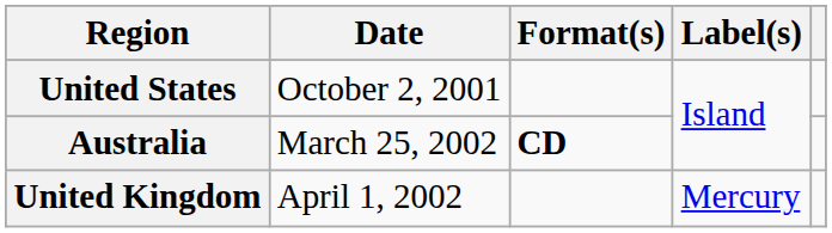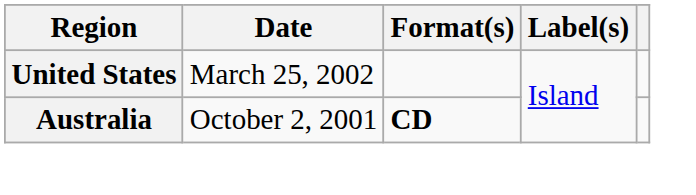 <table class="wikitable plainrowheaders">
 <tr>
 <th scope="col">Region</th>
 <th scope="col">Date</th>
 <th scope="col">Format(s)</th>
 <th scope="col">Label(s)</th>
 <th scope="col"></th>
 </tr>
 <tr>
 <th scope="row">United States</th>
-<td>October 2, 2001</td>
+<td>March 25, 2002</td>
 <td></td>
 <td rowspan="2"><a href='#'>Island</a></td>
 <td></td>
 </tr>
 <tr>
 <th scope="row">Australia</th>
-<td>March 25, 2002</td>
+<td>October 2, 2001</td>
 <td><strong>CD</strong></td>
 <td></td>
 </tr>
-<tr>
-<th scope="row">United Kingdom</th>
-<td>April 1, 2002</td>
-<td></td>
-<td><a href='#'>Mercury</a></td>
-<td></td>
-</tr>
 </table>
